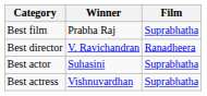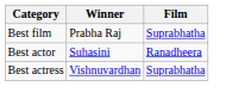 <table class="wikitable">
 <tr>
 <th>Category</th>
 <th>Winner</th>
 <th>Film</th>
 </tr>
 <tr>
 <td>Best film</td>
 <td>Prabha Raj</td>
 <td><a href='#'>Suprabhatha</a></td>
 </tr>
 <tr>
-<td>Best director</td>
-<td><a href='#'>V. Ravichandran</a></td>
-<td><a href='#'>Ranadheera</a></td>
-</tr>
-<tr>
 <td>Best actor</td>
 <td><a href='#'>Suhasini</a></td>
-<td><a href='#'>Suprabhatha</a></td>
+<td><a href='#'>Ranadheera</a></td>
 </tr>
 <tr>
 <td>Best actress</td>
 <td><a href='#'>Vishnuvardhan</a></td>
 <td><a href='#'>Suprabhatha</a></td>
 </tr>
 </table>
